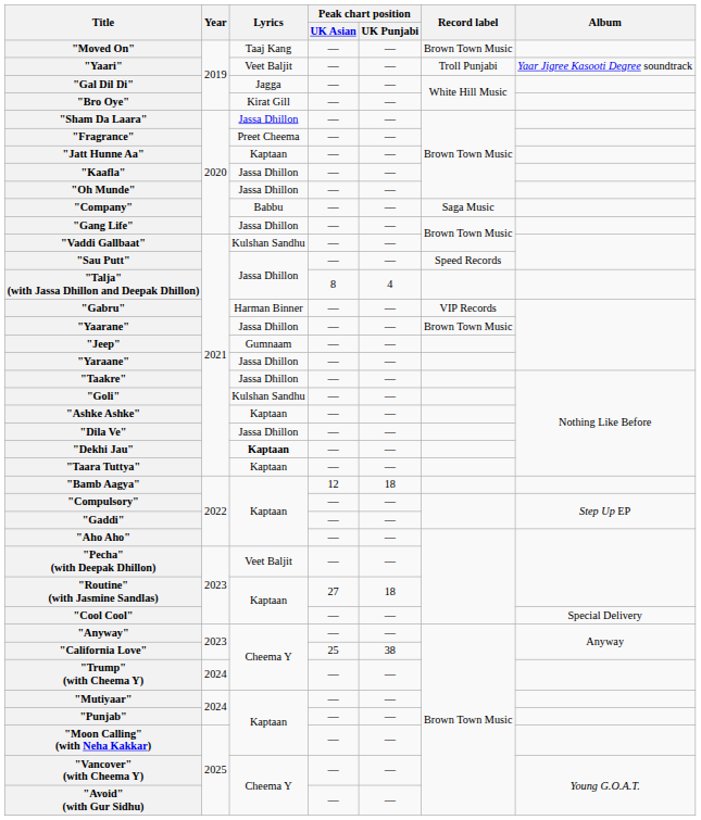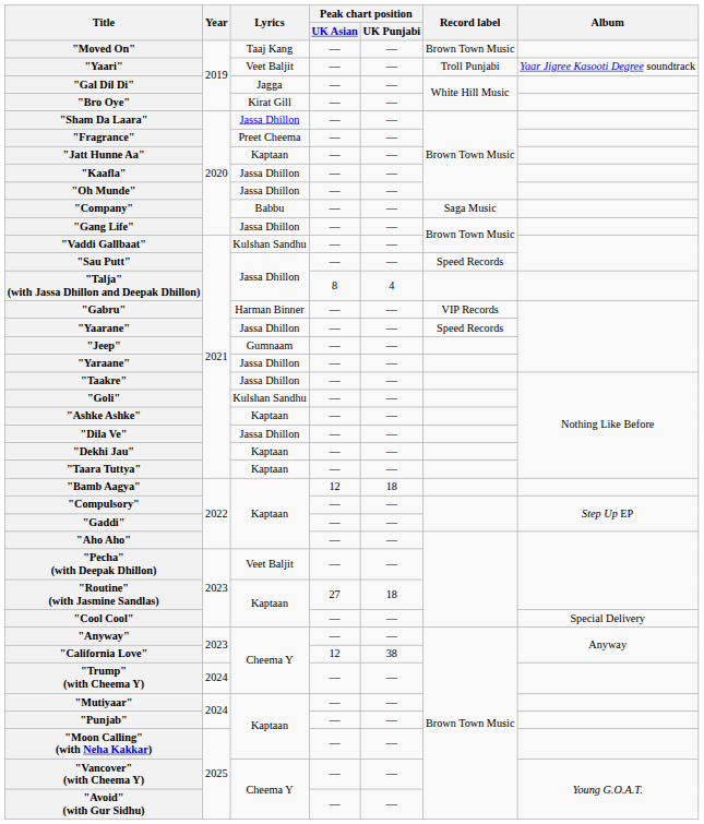 <table class="wikitable plainrowheaders" style="text-align:center;">
 <tr>
 <th scope="col" rowspan="2">Title</th>
 <th scope="col" rowspan="2">Year</th>
 <th scope="col" rowspan="2">Lyrics</th>
 <th scope="col" colspan="2">Peak chart position</th>
 <th scope="col" rowspan="2">Record label</th>
 <th scope="col" rowspan="2">Album</th>
 </tr>
 <tr>
 <th scope="col"><a href='#'>UK Asian</a></th>
 <th scope="col">UK Punjabi</th>
 </tr>
 <tr>
 <th scope="row">"Moved On"</th>
 <td rowspan="4">2019</td>
 <td>Taaj Kang</td>
 <td>—</td>
 <td>—</td>
 <td>Brown Town Music</td>
 <td></td>
 </tr>
 <tr>
 <th scope="row">"Yaari"</th>
 <td>Veet Baljit</td>
 <td>—</td>
 <td>—</td>
 <td>Troll Punjabi</td>
 <td><em><a href='#'>Yaar Jigree Kasooti Degree</a></em> soundtrack</td>
 </tr>
 <tr>
 <th scope="row">"Gal Dil Di"</th>
 <td>Jagga</td>
 <td>—</td>
 <td>—</td>
 <td rowspan="2">White Hill Music</td>
 <td></td>
 </tr>
 <tr>
 <th scope="row">"Bro Oye" </th>
 <td>Kirat Gill</td>
 <td>—</td>
 <td>—</td>
 <td></td>
 </tr>
 <tr>
 <th scope="row">"Sham Da Laara"</th>
 <td rowspan="7">2020</td>
 <td><a href='#'>Jassa Dhillon</a></td>
 <td>—</td>
 <td>—</td>
 <td rowspan="5">Brown Town Music</td>
 <td></td>
 </tr>
 <tr>
 <th scope="row">"Fragrance"</th>
 <td>Preet Cheema</td>
 <td>—</td>
 <td>—</td>
 <td></td>
 </tr>
 <tr>
 <th scope="row">"Jatt Hunne Aa"</th>
 <td>Kaptaan</td>
 <td>—</td>
 <td>—</td>
 <td></td>
 </tr>
 <tr>
 <th scope="row">"Kaafla" </th>
 <td>Jassa Dhillon</td>
 <td>—</td>
 <td>—</td>
 <td></td>
 </tr>
 <tr>
 <th scope="row">"Oh Munde"</th>
 <td>Jassa Dhillon</td>
 <td>—</td>
 <td>—</td>
 <td></td>
 </tr>
 <tr>
 <th scope="row">"Company"</th>
 <td>Babbu</td>
 <td>—</td>
 <td>—</td>
 <td>Saga Music</td>
 <td></td>
 </tr>
 <tr>
 <th scope="row">"Gang Life" </th>
 <td>Jassa Dhillon</td>
 <td>—</td>
 <td>—</td>
 <td rowspan="2">Brown Town Music</td>
 <td></td>
 </tr>
 <tr>
 <th scope="row">"Vaddi Gallbaat"</th>
 <td rowspan="13">2021</td>
 <td>Kulshan Sandhu</td>
 <td>—</td>
 <td>—</td>
 <td rowspan="2"></td>
 </tr>
 <tr>
 <th scope="row">"Sau Putt"</th>
 <td rowspan="2">Jassa Dhillon</td>
 <td>—</td>
 <td>—</td>
 <td>Speed Records</td>
 </tr>
 <tr>
 <th scope="row">"Talja"<br><span>(with Jassa Dhillon and Deepak Dhillon)</span></th>
 <td>8</td>
 <td>4</td>
 <td></td>
 <td></td>
 </tr>
 <tr>
 <th scope="row">"Gabru"</th>
 <td>Harman Binner</td>
 <td>—</td>
 <td>—</td>
 <td>VIP Records</td>
 <td rowspan="4"></td>
 </tr>
 <tr>
 <th scope="row">"Yaarane"</th>
 <td>Jassa Dhillon</td>
 <td>—</td>
 <td>—</td>
-<td>Brown Town Music</td>
+<td>Speed Records</td>
 </tr>
 <tr>
 <th scope="row">"Jeep"</th>
 <td>Gumnaam</td>
 <td>—</td>
 <td>—</td>
 <td></td>
 </tr>
 <tr>
 <th scope="row">"Yaraane"</th>
 <td>Jassa Dhillon</td>
 <td>—</td>
 <td>—</td>
 <td></td>
 </tr>
 <tr>
 <th scope="row">"Taakre" </th>
 <td>Jassa Dhillon</td>
 <td>—</td>
 <td>—</td>
 <td></td>
 <td rowspan="6">Nothing Like Before</td>
 </tr>
 <tr>
 <th scope="row">"Goli" </th>
 <td>Kulshan Sandhu</td>
 <td>—</td>
 <td>—</td>
 <td></td>
 </tr>
 <tr>
 <th scope="row">"Ashke Ashke"</th>
 <td>Kaptaan</td>
 <td>—</td>
 <td>—</td>
 <td></td>
 </tr>
 <tr>
 <th scope="row">"Dila Ve"</th>
 <td>Jassa Dhillon</td>
 <td>—</td>
 <td>—</td>
 <td></td>
 </tr>
 <tr>
 <th scope="row">"Dekhi Jau"</th>
-<td><strong>Kaptaan</strong></td>
+<td>Kaptaan</td>
 <td>—</td>
 <td>—</td>
 <td></td>
 </tr>
 <tr>
 <th scope="row">"Taara Tuttya"</th>
 <td>Kaptaan</td>
 <td>—</td>
 <td>—</td>
 <td></td>
 </tr>
 <tr>
 <th scope="row">"Bamb Aagya"<br></th>
 <td rowspan="4">2022</td>
 <td rowspan="4">Kaptaan</td>
 <td>12</td>
 <td>18</td>
 <td></td>
 <td></td>
 </tr>
 <tr>
 <th scope="row">"Compulsory"</th>
 <td>—</td>
 <td>—</td>
 <td rowspan="2"></td>
 <td rowspan="2"><em>Step Up</em> EP</td>
 </tr>
 <tr>
 <th scope="row">"Gaddi"<br></th>
 <td>—</td>
 <td>—</td>
 </tr>
 <tr>
 <th scope="row">"Aho Aho" </th>
 <td>—</td>
 <td>—</td>
 <td rowspan="4"></td>
 <td rowspan="3"></td>
 </tr>
 <tr>
 <th scope="row">"Pecha"<br><span>(with Deepak Dhillon)</span></th>
 <td rowspan="3">2023</td>
 <td>Veet Baljit</td>
 <td>—</td>
 <td>—</td>
 </tr>
 <tr>
 <th scope="row">"Routine"<br><span>(with Jasmine Sandlas)</span></th>
 <td rowspan="2">Kaptaan</td>
 <td>27</td>
 <td>18</td>
 </tr>
 <tr>
 <th scope="row">"Cool Cool"</th>
 <td>—</td>
 <td>—</td>
 <td>Special Delivery</td>
 </tr>
 <tr>
 <th scope="row">"Anyway" </th>
 <td rowspan="2">2023</td>
 <td rowspan="3">Cheema Y</td>
 <td>—</td>
 <td>—</td>
 <td rowspan="8">Brown Town Music</td>
 <td rowspan="2">Anyway</td>
 </tr>
 <tr>
 <th scope="row">"California Love" </th>
-<td>25</td>
+<td>12</td>
 <td>38</td>
 </tr>
 <tr>
 <th scope="row">"Trump" <br><span>(with Cheema Y)</span></th>
 <td>2024</td>
 <td>—</td>
 <td>—</td>
 <td></td>
 </tr>
 <tr>
 <th scope="row">"Mutiyaar"</th>
 <td rowspan="2">2024</td>
 <td rowspan="3">Kaptaan</td>
 <td>—</td>
 <td>—</td>
 <td></td>
 </tr>
 <tr>
 <th scope="row">"Punjab"</th>
 <td>—</td>
 <td>—</td>
 <td></td>
 </tr>
 <tr>
 <th scope="row">"Moon Calling"<br><span>(with <a href='#'>Neha Kakkar</a>)</span></th>
 <td rowspan="3">2025</td>
 <td>—</td>
 <td>—</td>
 <td></td>
 </tr>
 <tr>
 <th scope="row">"Vancover"<br><span>(with Cheema Y)</span></th>
 <td rowspan="2">Cheema Y</td>
 <td>—</td>
 <td>—</td>
 <td rowspan="2"><em>Young G.O.A.T.</em></td>
 </tr>
 <tr>
 <th scope="row">"Avoid"<br><span>(with Gur Sidhu)</span></th>
 <td>—</td>
 <td>—</td>
 </tr>
 </table>
